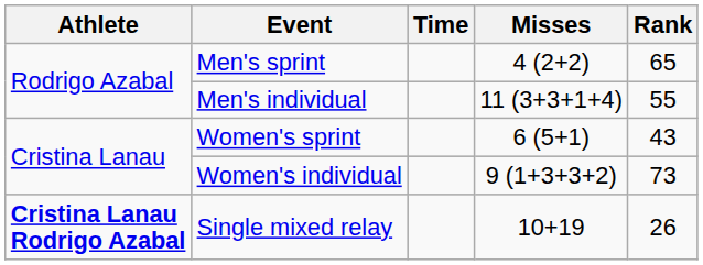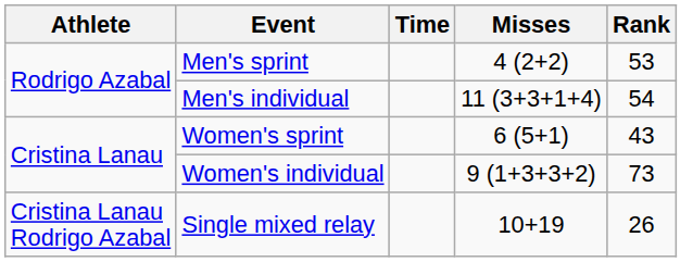 <table class="wikitable" style="font-size:90%">
 <tr>
 <th>Athlete</th>
 <th>Event</th>
 <th>Time</th>
 <th>Misses</th>
 <th>Rank</th>
 </tr>
 <tr align=center>
 <td align=left rowspan=2><a href='#'>Rodrigo Azabal</a></td>
 <td align=left><a href='#'>Men's sprint</a></td>
 <td></td>
 <td>4 (2+2)</td>
-<td>65</td>
+<td>53</td>
 </tr>
 <tr align=center>
 <td align=left><a href='#'>Men's individual</a></td>
 <td></td>
 <td>11 (3+3+1+4)</td>
-<td>55</td>
+<td>54</td>
 </tr>
 <tr align=center>
 <td align=left rowspan=2><a href='#'>Cristina Lanau</a></td>
 <td align=left><a href='#'>Women's sprint</a></td>
 <td></td>
 <td>6 (5+1)</td>
 <td>43</td>
 </tr>
 <tr align=center>
 <td align=left><a href='#'>Women's individual</a></td>
 <td></td>
 <td>9 (1+3+3+2)</td>
 <td>73</td>
 </tr>
 <tr align=center>
-<td align=left><strong><a href='#'>Cristina Lanau</a><br><a href='#'>Rodrigo Azabal</a></strong></td>
+<td align=left><a href='#'>Cristina Lanau</a><br><a href='#'>Rodrigo Azabal</a></td>
 <td align=left><a href='#'>Single mixed relay</a></td>
 <td></td>
 <td>10+19</td>
 <td>26</td>
 </tr>
 </table>
